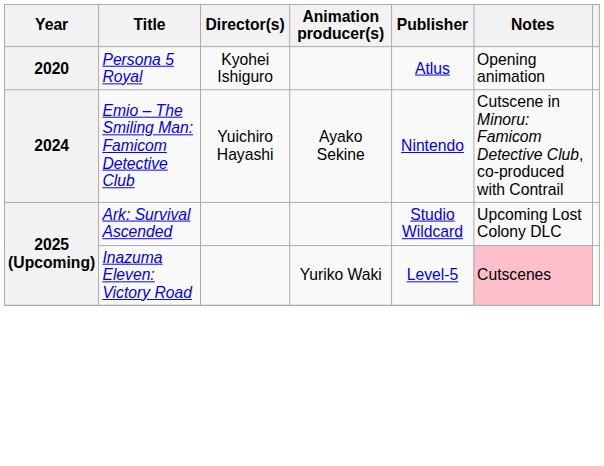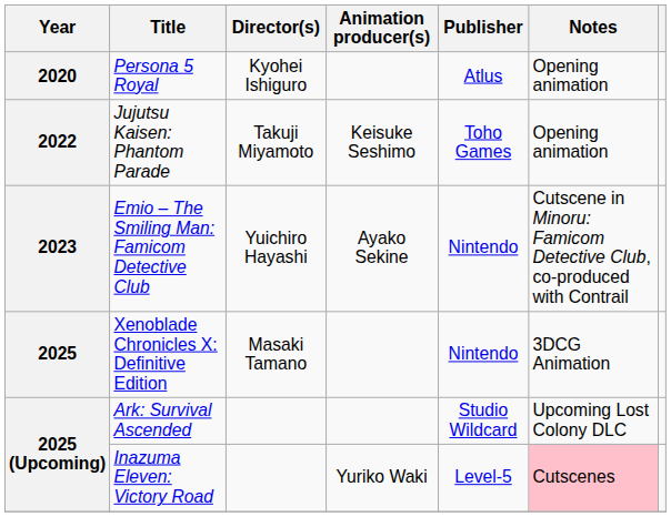 <table class="wikitable sortable plainrowheaders">
 <tr>
 <th scope="col" class="unsortable" width=10>Year</th>
 <th scope="col">Title</th>
 <th scope="col">Director(s)</th>
 <th scope="col">Animation producer(s)</th>
 <th scope="col">Publisher</th>
 <th scope="col">Notes</th>
 <th scope="col" class="unsortable"></th>
 </tr>
 <tr>
 <th scope="row">2020</th>
 <td><em><a href='#'>Persona 5 Royal</a></em></td>
 <td style=text-align:center>Kyohei Ishiguro</td>
 <td style=text-align:center></td>
 <td style=text-align:center><a href='#'>Atlus</a></td>
 <td>Opening animation</td>
 <td></td>
 </tr>
 <tr>
-<th scope="row">2024</th>
+<th scope="row">2022</th>
+<td><em>Jujutsu Kaisen: Phantom Parade</em></td>
+<td style=text-align:center>Takuji Miyamoto</td>
+<td style=text-align:center>Keisuke Seshimo</td>
+<td style=text-align:center><a href='#'>Toho Games</a></td>
+<td>Opening animation</td>
+<td></td>
+</tr>
+<tr>
+<th scope="row">2023</th>
 <td><em><a href='#'>Emio – The Smiling Man: Famicom Detective Club</a></em></td>
 <td style=text-align:center>Yuichiro Hayashi</td>
 <td style=text-align:center>Ayako Sekine</td>
 <td style=text-align:center><a href='#'>Nintendo</a></td>
 <td>Cutscene in <em>Minoru: Famicom Detective Club</em>, co-produced with Contrail</td>
+<td></td>
+</tr>
+<tr>
+<th scope="row">2025</th>
+<td><a href='#'>Xenoblade Chronicles X: Definitive Edition</a></td>
+<td style="text-align: center;">Masaki Tamano</td>
+<td style="text-align: center;"></td>
+<td style="text-align: center;"><a href='#'>Nintendo</a></td>
+<td>3DCG Animation</td>
 <td></td>
 </tr>
 <tr>
 <th scope="row" rowspan="2">2025 (Upcoming)</th>
 <td><em><a href='#'>Ark: Survival Ascended</a> </em></td>
 <td style=text-align:center></td>
 <td style=text-align:center></td>
 <td style=text-align:center><a href='#'>Studio Wildcard</a></td>
 <td>Upcoming Lost Colony DLC</td>
 <td></td>
 </tr>
 <tr>
 <td><em><a href='#'>Inazuma Eleven: Victory Road</a></em></td>
 <td style=text-align:center></td>
 <td style=text-align:center>Yuriko Waki</td>
 <td style=text-align:center><a href='#'>Level-5</a></td>
 <td style="background: pink;">Cutscenes</td>
 <td></td>
 </tr>
 <tr>
 </tr>
 </table>
